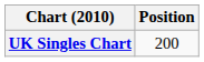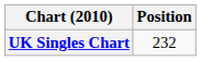 <table class="wikitable sortable plainrowheaders" style="text-align:center">
 <tr>
 <th scope="col">Chart (2010)</th>
 <th scope="col">Position</th>
 </tr>
 <tr>
 <th scope="row"><a href='#'>UK Singles Chart</a></th>
-<td>200</td>
+<td>232</td>
 </tr>
 </table>
